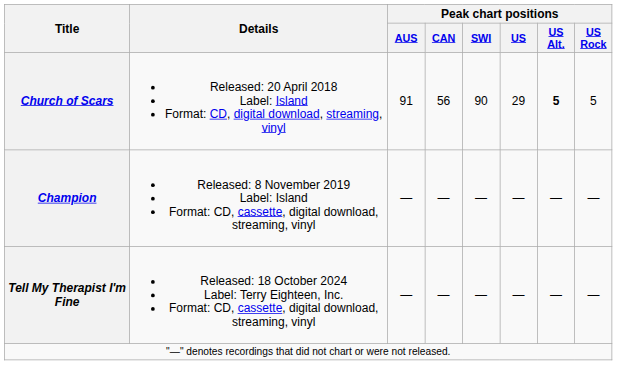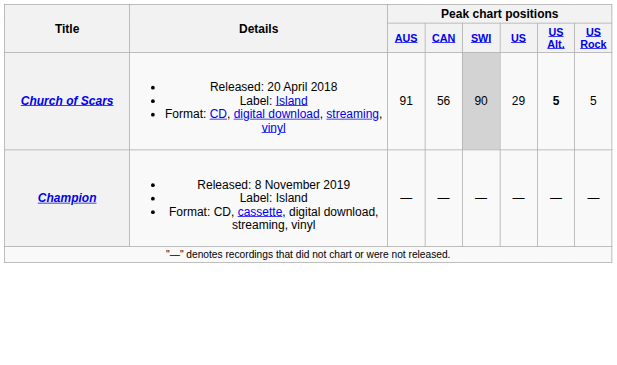 <table class="wikitable plainrowheaders" style="text-align:center;">
 <tr>
 <th scope="col" rowspan="2" style="width:10em;">Title</th>
 <th scope="col" rowspan="2" style="width:21em;">Details</th>
 <th scope="col" colspan="6">Peak chart positions</th>
 </tr>
 <tr>
 <th scope="col" style="width:3em;font-size:90%;"><a href='#'>AUS</a><br></th>
 <th scope="col" style="width:3em;font-size:90%;"><a href='#'>CAN</a><br></th>
 <th scope="col" style="width:3em;font-size:90%;"><a href='#'>SWI</a><br></th>
 <th scope="col" style="width:3em;font-size:90%;"><a href='#'>US</a><br></th>
 <th scope="col" style="width:3em;font-size:90%;"><a href='#'>US<br>Alt.</a><br></th>
 <th scope="col" style="width:3em;font-size:90%;"><a href='#'>US<br>Rock</a><br></th>
 </tr>
 <tr>
 <th scope="row"><em><a href='#'>Church of Scars</a></em></th>
 <td><br><ul><li>Released: 20 April 2018</li><li>Label: <a href='#'>Island</a></li><li>Format: <a href='#'>CD</a>, <a href='#'>digital download</a>, <a href='#'>streaming</a>, <a href='#'>vinyl</a></li></ul></td>
 <td>91</td>
 <td>56</td>
-<td>90</td>
+<td style="background: lightgrey;">90</td>
 <td>29</td>
 <td><strong>5</strong></td>
 <td>5</td>
 </tr>
 <tr>
 <th scope="row"><em><a href='#'>Champion</a></em></th>
 <td><br><ul><li>Released: 8 November 2019</li><li>Label: Island</li><li>Format: CD, <a href='#'>cassette</a>, digital download, streaming, vinyl</li></ul></td>
 <td>—</td>
 <td>—</td>
 <td>—</td>
 <td>—</td>
 <td>—</td>
 <td>—</td>
 </tr>
 <tr>
-<th scope="row"><em>Tell My Therapist I'm Fine</em></th>
-<td><br><ul><li>Released: 18 October 2024</li><li>Label: Terry Eighteen, Inc.</li><li>Format: CD, <a href='#'>cassette</a>, digital download, streaming, vinyl</li></ul></td>
-<td>—</td>
-<td>—</td>
-<td>—</td>
-<td>—</td>
-<td>—</td>
-<td>—</td>
-</tr>
-<tr>
 <td colspan="8" style="font-size:85%">"—" denotes recordings that did not chart or were not released.</td>
 </tr>
 </table>
